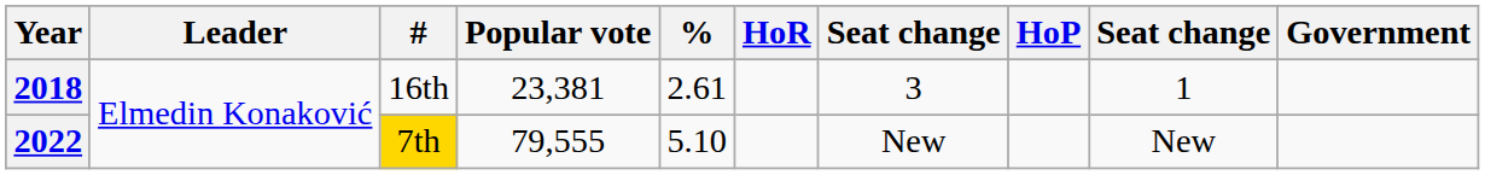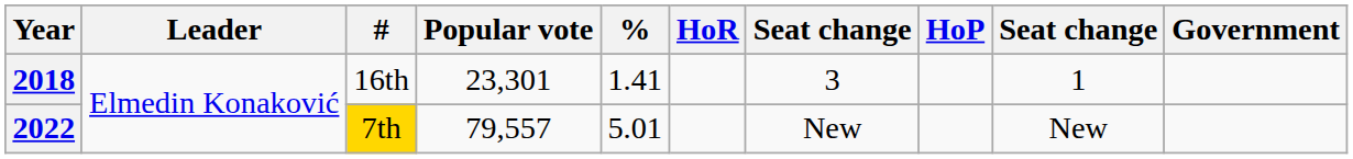 <table class="wikitable" style="text-align: center;">
 <tr>
 <th>Year</th>
 <th>Leader</th>
 <th>#</th>
 <th>Popular vote</th>
 <th>%</th>
 <th><a href='#'>HoR</a></th>
 <th>Seat change</th>
 <th><a href='#'>HoP</a></th>
 <th>Seat change</th>
 <th>Government</th>
 </tr>
 <tr>
 <th><a href='#'>2018</a></th>
 <td rowspan=2><a href='#'>Elmedin Konaković</a></td>
 <td>16th</td>
-<td align=center>23,381</td>
-<td>2.61</td>
+<td align=center>23,301</td>
+<td>1.41</td>
 <td></td>
 <td> 3</td>
 <td></td>
 <td> 1</td>
 <td></td>
 </tr>
 <tr>
 <th><a href='#'>2022</a></th>
 <td style="background: gold;">7th</td>
-<td align=center>79,555</td>
-<td>5.10</td>
+<td align=center>79,557</td>
+<td>5.01</td>
 <td></td>
 <td>New</td>
 <td></td>
 <td>New</td>
 <td></td>
 </tr>
 </table>
